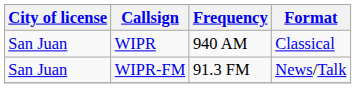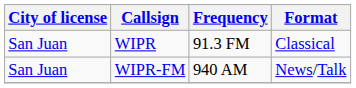 <table class="wikitable">
 <tr>
 <th><a href='#'>City of license</a></th>
 <th><a href='#'>Callsign</a></th>
 <th><a href='#'>Frequency</a></th>
 <th><a href='#'>Format</a></th>
 </tr>
 <tr>
 <td><a href='#'>San Juan</a></td>
 <td><a href='#'>WIPR</a></td>
-<td data-sort-value=000940>940 AM</td>
+<td data-sort-value=091300>91.3 FM</td>
 <td><a href='#'>Classical</a></td>
 </tr>
 <tr>
 <td><a href='#'>San Juan</a></td>
 <td><a href='#'>WIPR-FM</a></td>
-<td data-sort-value=091300>91.3 FM</td>
+<td data-sort-value=000940>940 AM</td>
 <td><a href='#'>News</a>/<a href='#'>Talk</a></td>
 </tr>
 <tr>
 </tr>
 </table>
